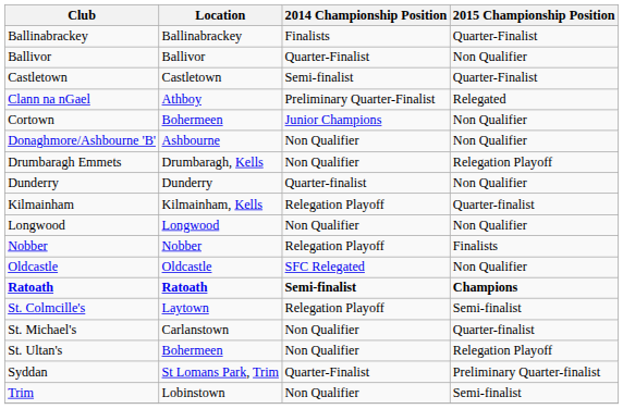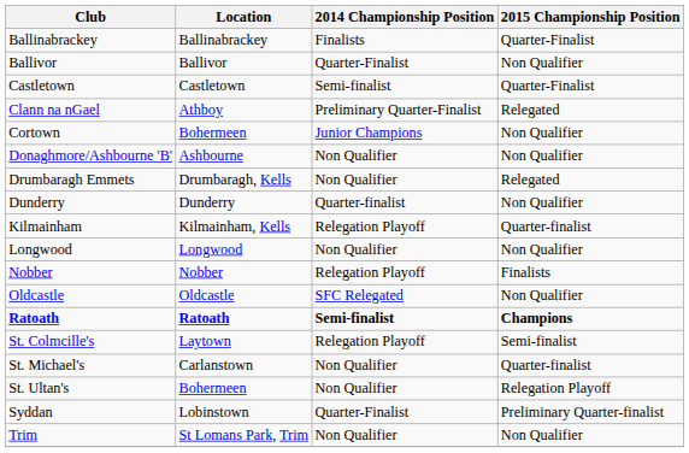 <table class="wikitable sortable">
 <tr>
 <th>Club</th>
 <th>Location</th>
 <th>2014 Championship Position</th>
 <th>2015 Championship Position</th>
 </tr>
 <tr>
 <td>Ballinabrackey</td>
 <td>Ballinabrackey</td>
 <td>Finalists</td>
 <td>Quarter-Finalist</td>
 </tr>
 <tr>
 <td>Ballivor</td>
 <td>Ballivor</td>
 <td>Quarter-Finalist</td>
 <td>Non Qualifier</td>
 </tr>
 <tr>
 <td>Castletown</td>
 <td>Castletown</td>
 <td>Semi-finalist</td>
 <td>Quarter-Finalist</td>
 </tr>
 <tr>
 <td><a href='#'>Clann na nGael</a></td>
 <td><a href='#'>Athboy</a></td>
 <td>Preliminary Quarter-Finalist</td>
 <td>Relegated</td>
 </tr>
 <tr>
 <td>Cortown</td>
 <td><a href='#'>Bohermeen</a></td>
 <td><a href='#'>Junior Champions</a></td>
 <td>Non Qualifier</td>
 </tr>
 <tr>
 <td><a href='#'>Donaghmore/Ashbourne 'B'</a></td>
 <td><a href='#'>Ashbourne</a></td>
 <td>Non Qualifier</td>
 <td>Non Qualifier</td>
 </tr>
 <tr>
 <td>Drumbaragh Emmets</td>
 <td>Drumbaragh, <a href='#'>Kells</a></td>
 <td>Non Qualifier</td>
-<td>Relegation Playoff</td>
+<td>Relegated</td>
 </tr>
 <tr>
 <td>Dunderry</td>
 <td>Dunderry</td>
 <td>Quarter-finalist</td>
 <td>Non Qualifier</td>
 </tr>
 <tr>
 <td>Kilmainham</td>
 <td>Kilmainham, <a href='#'>Kells</a></td>
 <td>Relegation Playoff</td>
 <td>Quarter-finalist</td>
 </tr>
 <tr>
 <td>Longwood</td>
 <td><a href='#'>Longwood</a></td>
 <td>Non Qualifier</td>
 <td>Non Qualifier</td>
 </tr>
 <tr>
 <td><a href='#'>Nobber</a></td>
 <td><a href='#'>Nobber</a></td>
 <td>Relegation Playoff</td>
 <td>Finalists</td>
 </tr>
 <tr>
 <td><a href='#'>Oldcastle</a></td>
 <td><a href='#'>Oldcastle</a></td>
 <td><a href='#'>SFC Relegated</a></td>
 <td>Non Qualifier</td>
 </tr>
 <tr>
 <td><strong><a href='#'>Ratoath</a></strong></td>
 <td><strong><a href='#'>Ratoath</a></strong></td>
 <td><strong>Semi-finalist</strong></td>
 <td><strong>Champions</strong></td>
 </tr>
 <tr>
 <td><a href='#'>St. Colmcille's</a></td>
 <td><a href='#'>Laytown</a></td>
 <td>Relegation Playoff</td>
 <td>Semi-finalist</td>
 </tr>
 <tr>
 <td>St. Michael's</td>
 <td>Carlanstown</td>
 <td>Non Qualifier</td>
 <td>Quarter-finalist</td>
 </tr>
 <tr>
 <td>St. Ultan's</td>
 <td><a href='#'>Bohermeen</a></td>
 <td>Non Qualifier</td>
 <td>Relegation Playoff</td>
 </tr>
 <tr>
 <td>Syddan</td>
-<td><a href='#'>St Lomans Park</a>, <a href='#'>Trim</a></td>
+<td>Lobinstown</td>
 <td>Quarter-Finalist</td>
 <td>Preliminary Quarter-finalist</td>
 </tr>
 <tr>
 <td><a href='#'>Trim</a></td>
-<td>Lobinstown</td>
+<td><a href='#'>St Lomans Park</a>, <a href='#'>Trim</a></td>
 <td>Non Qualifier</td>
-<td>Semi-finalist</td>
+<td>Non Qualifier</td>
 </tr>
 <tr>
 </tr>
 </table>
